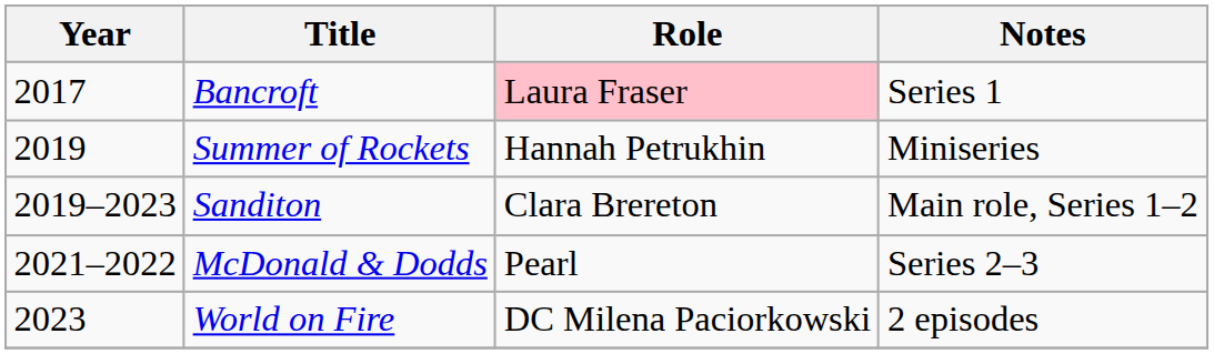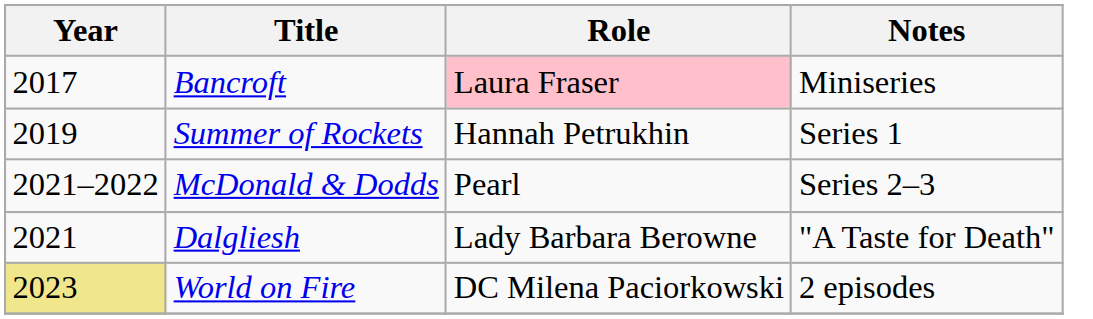 <table class="wikitable sortable">
 <tr>
 <th>Year</th>
 <th>Title</th>
 <th>Role</th>
 <th class="unsortable">Notes</th>
 </tr>
 <tr>
 <td>2017</td>
 <td><em><a href='#'>Bancroft</a></em></td>
 <td style="background: pink;">Laura Fraser</td>
-<td>Series 1</td>
+<td>Miniseries</td>
 </tr>
 <tr>
 <td>2019</td>
 <td><em><a href='#'>Summer of Rockets</a></em></td>
 <td>Hannah Petrukhin</td>
-<td>Miniseries</td>
-</tr>
-<tr>
-<td>2019–2023</td>
-<td><em><a href='#'>Sanditon</a></em></td>
-<td>Clara Brereton</td>
-<td>Main role, Series 1–2</td>
+<td>Series 1</td>
 </tr>
 <tr>
 <td>2021–2022</td>
 <td><em><a href='#'>McDonald & Dodds</a></em></td>
 <td>Pearl</td>
 <td>Series 2–3</td>
 </tr>
 <tr>
-<td>2023</td>
+<td>2021</td>
+<td><em><a href='#'>Dalgliesh</a></em></td>
+<td>Lady Barbara Berowne</td>
+<td>"A Taste for Death"</td>
+</tr>
+<tr>
+<td style="background: khaki;">2023</td>
 <td><em><a href='#'>World on Fire</a></em></td>
 <td>DC Milena Paciorkowski</td>
 <td>2 episodes</td>
 </tr>
 <tr>
 </tr>
 </table>
